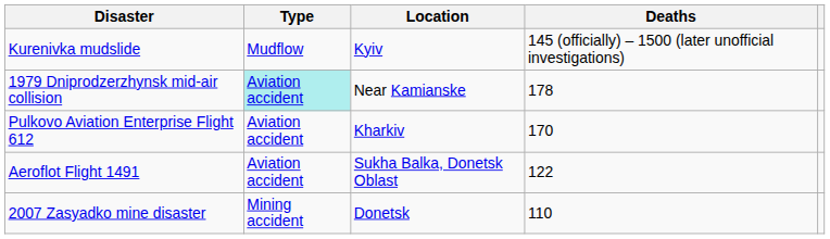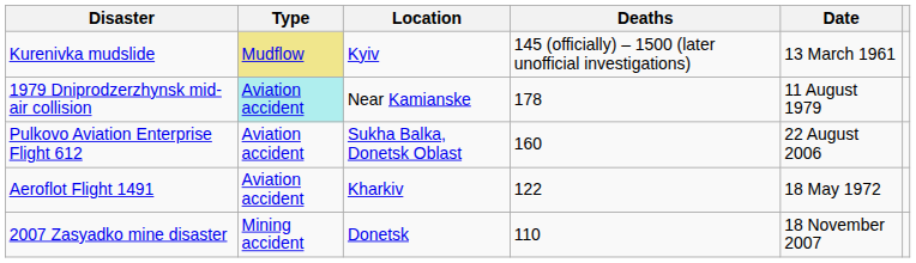 <table class="wikitable sortable sotable">
 <tr>
 <th>Disaster</th>
 <th>Type</th>
 <th>Location</th>
 <th>Deaths</th>
+<th>Date</th>
 <th></th>
 </tr>
 <tr>
 <td><a href='#'>Kurenivka mudslide</a></td>
-<td><a href='#'>Mudflow</a></td>
+<td style="background: khaki;"><a href='#'>Mudflow</a></td>
 <td><a href='#'>Kyiv</a></td>
 <td>145 (officially) – 1500 (later unofficial investigations)</td>
+<td>13 March 1961</td>
 <td></td>
 </tr>
 <tr>
 <td><a href='#'>1979 Dniprodzerzhynsk mid-air collision</a></td>
 <td style="background: paleturquoise;"><a href='#'>Aviation accident</a></td>
 <td>Near <a href='#'>Kamianske</a></td>
 <td>178</td>
+<td>11 August 1979</td>
 <td> </td>
 </tr>
 <tr>
 <td><a href='#'>Pulkovo Aviation Enterprise Flight 612</a></td>
 <td><a href='#'>Aviation accident</a></td>
-<td><a href='#'>Kharkiv</a></td>
-<td>170</td>
+<td><a href='#'>Sukha Balka, Donetsk Oblast</a></td>
+<td>160</td>
+<td>22 August 2006</td>
 <td></td>
 </tr>
 <tr>
 <td><a href='#'>Aeroflot Flight 1491</a></td>
 <td><a href='#'>Aviation accident</a></td>
-<td><a href='#'>Sukha Balka, Donetsk Oblast</a></td>
+<td><a href='#'>Kharkiv</a></td>
 <td>122</td>
+<td>18 May 1972</td>
 <td></td>
 </tr>
 <tr>
 <td><a href='#'>2007 Zasyadko mine disaster</a></td>
 <td><a href='#'>Mining accident</a></td>
 <td><a href='#'>Donetsk</a></td>
 <td>110</td>
+<td>18 November 2007</td>
 <td></td>
 </tr>
 </table>
